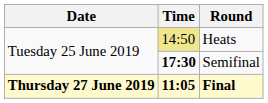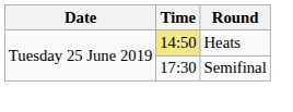 <table class="wikitable">
 <tr>
 <th>Date</th>
 <th>Time</th>
 <th>Round</th>
 </tr>
 <tr>
 <td rowspan=2>Tuesday 25 June 2019</td>
 <td style="background: khaki;">14:50</td>
 <td>Heats</td>
 </tr>
 <tr>
-<td><strong>17:30</strong></td>
+<td>17:30</td>
 <td>Semifinal</td>
 </tr>
-<tr>
-<td style=background:lemonchiffon><strong>Thursday 27 June 2019</strong></td>
-<td style=background:lemonchiffon><strong>11:05</strong></td>
-<td style=background:lemonchiffon><strong>Final</strong></td>
-</tr>
 </table>
